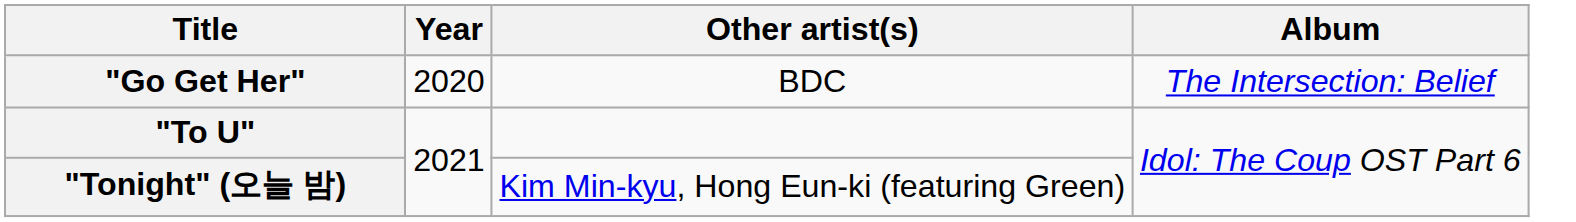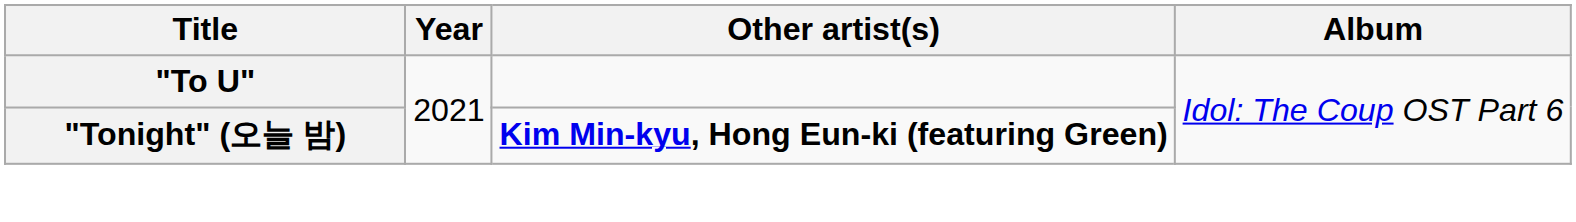 <table class="wikitable plainrowheaders" style="text-align:center;">
 <tr>
 <th scope="col" style="width:12em;">Title</th>
 <th scope="col">Year</th>
 <th scope="col">Other artist(s)</th>
 <th scope="col">Album</th>
-</tr>
-<tr>
-<th scope="row">"Go Get Her"</th>
-<td>2020</td>
-<td>BDC</td>
-<td><em><a href='#'>The Intersection: Belief</a></em></td>
 </tr>
 <tr>
 <th scope="row">"To U"</th>
 <td rowspan="2">2021</td>
 <td></td>
 <td rowspan="2"><em><a href='#'>Idol: The Coup</a> OST Part 6</em></td>
 </tr>
 <tr>
 <th scope="row">"Tonight" (오늘 밤)</th>
-<td><a href='#'>Kim Min-kyu</a>, Hong Eun-ki (featuring Green)</td>
+<td><strong><a href='#'>Kim Min-kyu</a>, Hong Eun-ki (featuring Green)</strong></td>
 </tr>
 </table>
